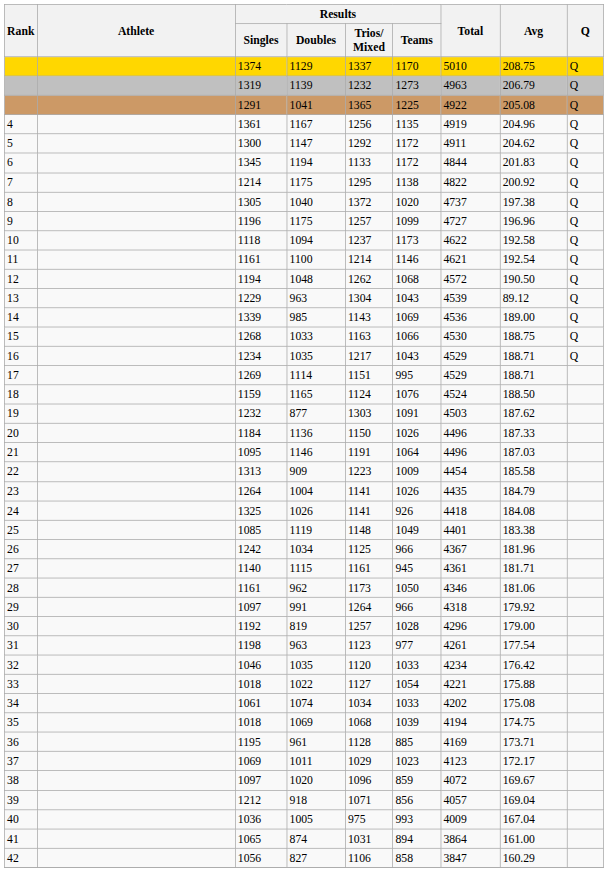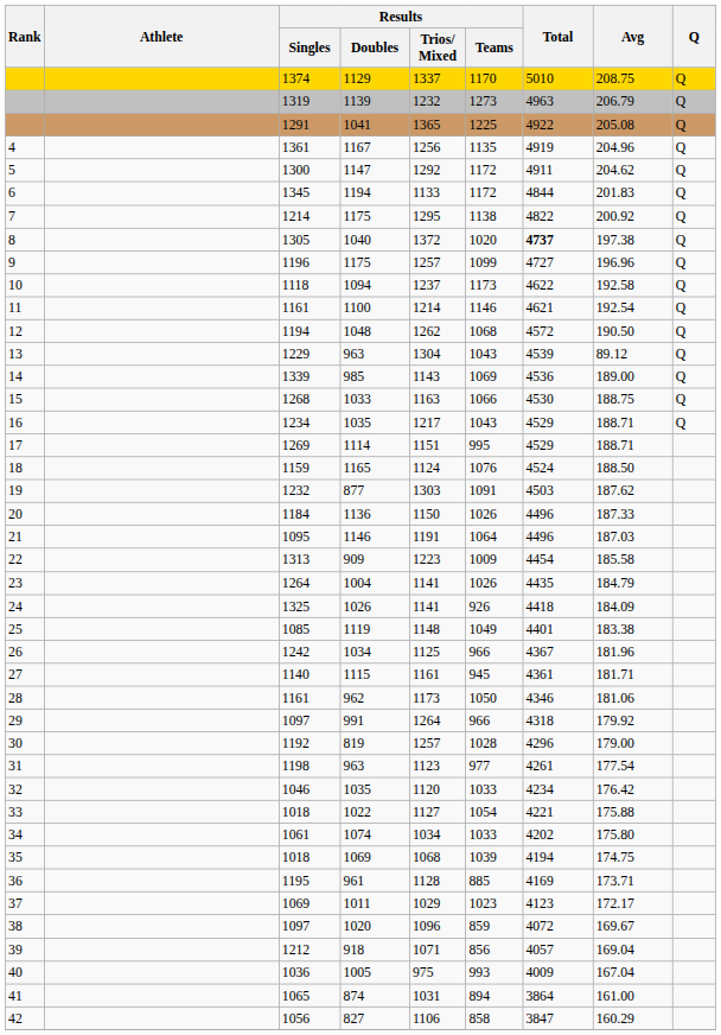 <table class="wikitable" style="font-size:95%" style="width:35em;" style="text-align:center">
 <tr>
 <th rowspan=2>Rank</th>
 <th rowspan=2 width=250>Athlete</th>
 <th colspan=4 width=260>Results</th>
 <th rowspan=2 width=70>Total</th>
 <th rowspan=2 width=80>Avg</th>
 <th rowspan=2 width=40>Q</th>
 </tr>
 <tr>
 <th>Singles</th>
 <th>Doubles</th>
 <th>Trios/<br>Mixed</th>
 <th>Teams</th>
 </tr>
 <tr bgcolor=gold>
 <td></td>
 <td align=left></td>
 <td>1374</td>
 <td>1129</td>
 <td>1337</td>
 <td>1170</td>
 <td>5010</td>
 <td>208.75</td>
 <td>Q</td>
 </tr>
 <tr bgcolor=silver>
 <td></td>
 <td align=left></td>
 <td>1319</td>
 <td>1139</td>
 <td>1232</td>
 <td>1273</td>
 <td>4963</td>
 <td>206.79</td>
 <td>Q</td>
 </tr>
 <tr bgcolor=cc9966>
 <td></td>
 <td align=left></td>
 <td>1291</td>
 <td>1041</td>
 <td>1365</td>
 <td>1225</td>
 <td>4922</td>
 <td>205.08</td>
 <td>Q</td>
 </tr>
 <tr>
 <td>4</td>
 <td align=left></td>
 <td>1361</td>
 <td>1167</td>
 <td>1256</td>
 <td>1135</td>
 <td>4919</td>
 <td>204.96</td>
 <td>Q</td>
 </tr>
 <tr>
 <td>5</td>
 <td align=left></td>
 <td>1300</td>
 <td>1147</td>
 <td>1292</td>
 <td>1172</td>
 <td>4911</td>
 <td>204.62</td>
 <td>Q</td>
 </tr>
 <tr>
 <td>6</td>
 <td align=left></td>
 <td>1345</td>
 <td>1194</td>
 <td>1133</td>
 <td>1172</td>
 <td>4844</td>
 <td>201.83</td>
 <td>Q</td>
 </tr>
 <tr>
 <td>7</td>
 <td align=left></td>
 <td>1214</td>
 <td>1175</td>
 <td>1295</td>
 <td>1138</td>
 <td>4822</td>
 <td>200.92</td>
 <td>Q</td>
 </tr>
 <tr>
 <td>8</td>
 <td align=left></td>
 <td>1305</td>
 <td>1040</td>
 <td>1372</td>
 <td>1020</td>
-<td>4737</td>
+<td><strong>4737</strong></td>
 <td>197.38</td>
 <td>Q</td>
 </tr>
 <tr>
 <td>9</td>
 <td align=left></td>
 <td>1196</td>
 <td>1175</td>
 <td>1257</td>
 <td>1099</td>
 <td>4727</td>
 <td>196.96</td>
 <td>Q</td>
 </tr>
 <tr>
 <td>10</td>
 <td align=left></td>
 <td>1118</td>
 <td>1094</td>
 <td>1237</td>
 <td>1173</td>
 <td>4622</td>
 <td>192.58</td>
 <td>Q</td>
 </tr>
 <tr>
 <td>11</td>
 <td align=left></td>
 <td>1161</td>
 <td>1100</td>
 <td>1214</td>
 <td>1146</td>
 <td>4621</td>
 <td>192.54</td>
 <td>Q</td>
 </tr>
 <tr>
 <td>12</td>
 <td align=left></td>
 <td>1194</td>
 <td>1048</td>
 <td>1262</td>
 <td>1068</td>
 <td>4572</td>
 <td>190.50</td>
 <td>Q</td>
 </tr>
 <tr>
 <td>13</td>
 <td align=left></td>
 <td>1229</td>
 <td>963</td>
 <td>1304</td>
 <td>1043</td>
 <td>4539</td>
 <td>89.12</td>
 <td>Q</td>
 </tr>
 <tr>
 <td>14</td>
 <td align=left></td>
 <td>1339</td>
 <td>985</td>
 <td>1143</td>
 <td>1069</td>
 <td>4536</td>
 <td>189.00</td>
 <td>Q</td>
 </tr>
 <tr>
 <td>15</td>
 <td align=left></td>
 <td>1268</td>
 <td>1033</td>
 <td>1163</td>
 <td>1066</td>
 <td>4530</td>
 <td>188.75</td>
 <td>Q</td>
 </tr>
 <tr>
 <td>16</td>
 <td align=left></td>
 <td>1234</td>
 <td>1035</td>
 <td>1217</td>
 <td>1043</td>
 <td>4529</td>
 <td>188.71</td>
 <td>Q</td>
 </tr>
 <tr>
 <td>17</td>
 <td align=left></td>
 <td>1269</td>
 <td>1114</td>
 <td>1151</td>
 <td>995</td>
 <td>4529</td>
 <td>188.71</td>
 <td></td>
 </tr>
 <tr>
 <td>18</td>
 <td align=left></td>
 <td>1159</td>
 <td>1165</td>
 <td>1124</td>
 <td>1076</td>
 <td>4524</td>
 <td>188.50</td>
 <td></td>
 </tr>
 <tr>
 <td>19</td>
 <td align=left></td>
 <td>1232</td>
 <td>877</td>
 <td>1303</td>
 <td>1091</td>
 <td>4503</td>
 <td>187.62</td>
 <td></td>
 </tr>
 <tr>
 <td>20</td>
 <td align=left></td>
 <td>1184</td>
 <td>1136</td>
 <td>1150</td>
 <td>1026</td>
 <td>4496</td>
 <td>187.33</td>
 <td></td>
 </tr>
 <tr>
 <td>21</td>
 <td align=left></td>
 <td>1095</td>
 <td>1146</td>
 <td>1191</td>
 <td>1064</td>
 <td>4496</td>
 <td>187.03</td>
 <td></td>
 </tr>
 <tr>
 <td>22</td>
 <td align=left></td>
 <td>1313</td>
 <td>909</td>
 <td>1223</td>
 <td>1009</td>
 <td>4454</td>
 <td>185.58</td>
 <td></td>
 </tr>
 <tr>
 <td>23</td>
 <td align=left></td>
 <td>1264</td>
 <td>1004</td>
 <td>1141</td>
 <td>1026</td>
 <td>4435</td>
 <td>184.79</td>
 <td></td>
 </tr>
 <tr>
 <td>24</td>
 <td align=left></td>
 <td>1325</td>
 <td>1026</td>
 <td>1141</td>
 <td>926</td>
 <td>4418</td>
-<td>184.08</td>
+<td>184.09</td>
 <td></td>
 </tr>
 <tr>
 <td>25</td>
 <td align=left></td>
 <td>1085</td>
 <td>1119</td>
 <td>1148</td>
 <td>1049</td>
 <td>4401</td>
 <td>183.38</td>
 <td></td>
 </tr>
 <tr>
 <td>26</td>
 <td align=left></td>
 <td>1242</td>
 <td>1034</td>
 <td>1125</td>
 <td>966</td>
 <td>4367</td>
 <td>181.96</td>
 <td></td>
 </tr>
 <tr>
 <td>27</td>
 <td align=left></td>
 <td>1140</td>
 <td>1115</td>
 <td>1161</td>
 <td>945</td>
 <td>4361</td>
 <td>181.71</td>
 <td></td>
 </tr>
 <tr>
 <td>28</td>
 <td align=left></td>
 <td>1161</td>
 <td>962</td>
 <td>1173</td>
 <td>1050</td>
 <td>4346</td>
 <td>181.06</td>
 <td></td>
 </tr>
 <tr>
 <td>29</td>
 <td align=left></td>
 <td>1097</td>
 <td>991</td>
 <td>1264</td>
 <td>966</td>
 <td>4318</td>
 <td>179.92</td>
 <td></td>
 </tr>
 <tr>
 <td>30</td>
 <td align=left></td>
 <td>1192</td>
 <td>819</td>
 <td>1257</td>
 <td>1028</td>
 <td>4296</td>
 <td>179.00</td>
 <td></td>
 </tr>
 <tr>
 <td>31</td>
 <td align=left></td>
 <td>1198</td>
 <td>963</td>
 <td>1123</td>
 <td>977</td>
 <td>4261</td>
 <td>177.54</td>
 <td></td>
 </tr>
 <tr>
 <td>32</td>
 <td align=left></td>
 <td>1046</td>
 <td>1035</td>
 <td>1120</td>
 <td>1033</td>
 <td>4234</td>
 <td>176.42</td>
 <td></td>
 </tr>
 <tr>
 <td>33</td>
 <td align=left></td>
 <td>1018</td>
 <td>1022</td>
 <td>1127</td>
 <td>1054</td>
 <td>4221</td>
 <td>175.88</td>
 <td></td>
 </tr>
 <tr>
 <td>34</td>
 <td align=left></td>
 <td>1061</td>
 <td>1074</td>
 <td>1034</td>
 <td>1033</td>
 <td>4202</td>
-<td>175.08</td>
+<td>175.80</td>
 <td></td>
 </tr>
 <tr>
 <td>35</td>
 <td align=left></td>
 <td>1018</td>
 <td>1069</td>
 <td>1068</td>
 <td>1039</td>
 <td>4194</td>
 <td>174.75</td>
 <td></td>
 </tr>
 <tr>
 <td>36</td>
 <td align=left></td>
 <td>1195</td>
 <td>961</td>
 <td>1128</td>
 <td>885</td>
 <td>4169</td>
 <td>173.71</td>
 <td></td>
 </tr>
 <tr>
 <td>37</td>
 <td align=left></td>
 <td>1069</td>
 <td>1011</td>
 <td>1029</td>
 <td>1023</td>
 <td>4123</td>
 <td>172.17</td>
 <td></td>
 </tr>
 <tr>
 <td>38</td>
 <td align=left></td>
 <td>1097</td>
 <td>1020</td>
 <td>1096</td>
 <td>859</td>
 <td>4072</td>
 <td>169.67</td>
 <td></td>
 </tr>
 <tr>
 <td>39</td>
 <td align=left></td>
 <td>1212</td>
 <td>918</td>
 <td>1071</td>
 <td>856</td>
 <td>4057</td>
 <td>169.04</td>
 <td></td>
 </tr>
 <tr>
 <td>40</td>
 <td align=left></td>
 <td>1036</td>
 <td>1005</td>
 <td>975</td>
 <td>993</td>
 <td>4009</td>
 <td>167.04</td>
 <td></td>
 </tr>
 <tr>
 <td>41</td>
 <td align=left></td>
 <td>1065</td>
 <td>874</td>
 <td>1031</td>
 <td>894</td>
 <td>3864</td>
 <td>161.00</td>
 <td></td>
 </tr>
 <tr>
 <td>42</td>
 <td align=left></td>
 <td>1056</td>
 <td>827</td>
 <td>1106</td>
 <td>858</td>
 <td>3847</td>
 <td>160.29</td>
 <td></td>
 </tr>
 <tr>
 </tr>
 </table>
